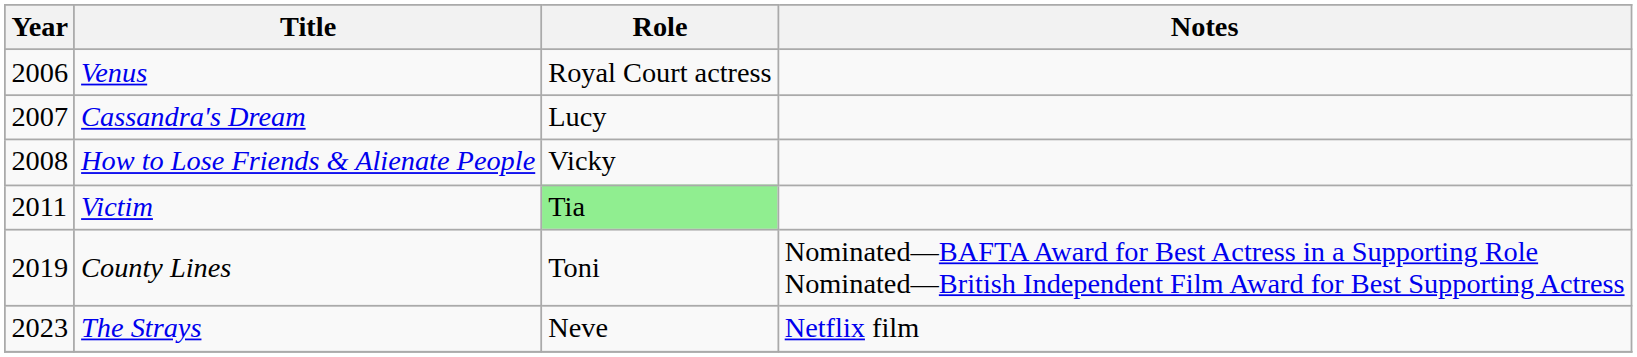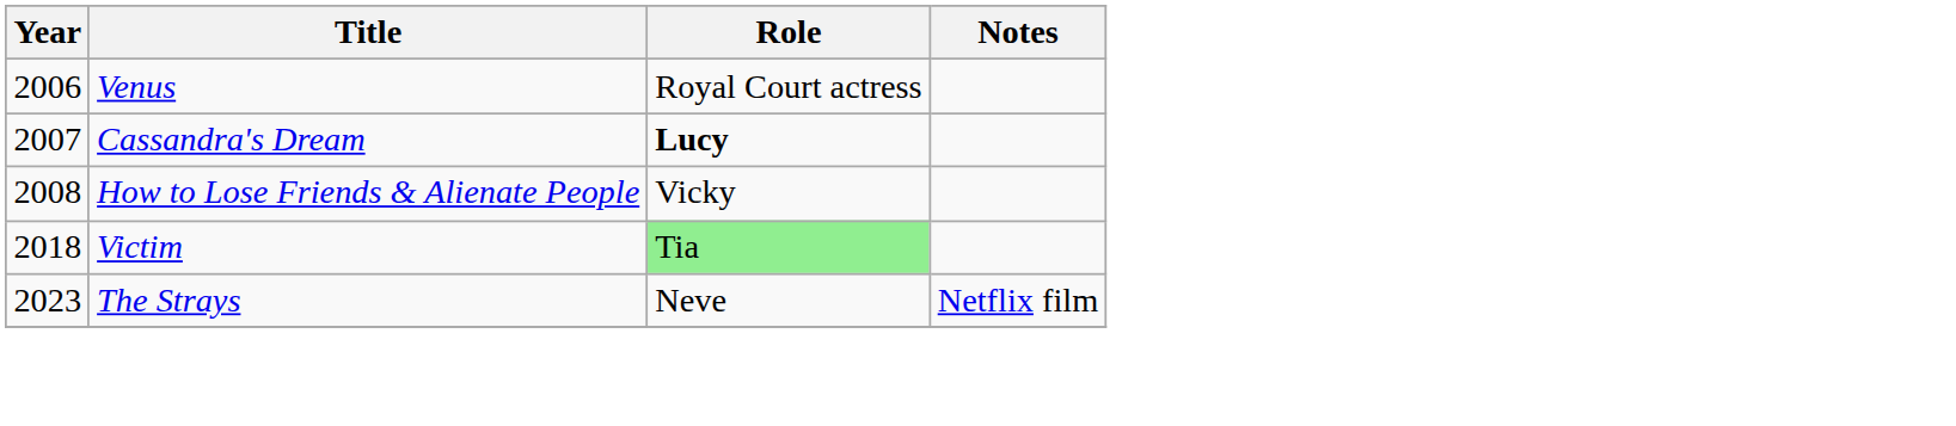 <table class="wikitable sortable">
 <tr>
 <th>Year</th>
 <th>Title</th>
 <th>Role</th>
 <th class="unsortable">Notes</th>
 </tr>
 <tr>
 <td>2006</td>
 <td><em><a href='#'>Venus</a></em></td>
 <td>Royal Court actress</td>
 <td></td>
 </tr>
 <tr>
 <td>2007</td>
 <td><em><a href='#'>Cassandra's Dream</a></em></td>
-<td>Lucy</td>
+<td><strong>Lucy</strong></td>
 <td></td>
 </tr>
 <tr>
 <td>2008</td>
 <td><em><a href='#'>How to Lose Friends & Alienate People</a></em></td>
 <td>Vicky</td>
 <td></td>
 </tr>
 <tr>
-<td>2011</td>
+<td>2018</td>
 <td><em><a href='#'>Victim</a></em></td>
 <td style="background: lightgreen;">Tia</td>
 <td></td>
-</tr>
-<tr>
-<td>2019</td>
-<td><em>County Lines</em></td>
-<td>Toni</td>
-<td>Nominated—<a href='#'>BAFTA Award for Best Actress in a Supporting Role</a><br>Nominated—<a href='#'>British Independent Film Award for Best Supporting Actress</a></td>
 </tr>
 <tr>
 <td>2023</td>
 <td><em><a href='#'>The Strays</a></em></td>
 <td>Neve</td>
 <td><a href='#'>Netflix</a> film</td>
 </tr>
 <tr>
 </tr>
 </table>
